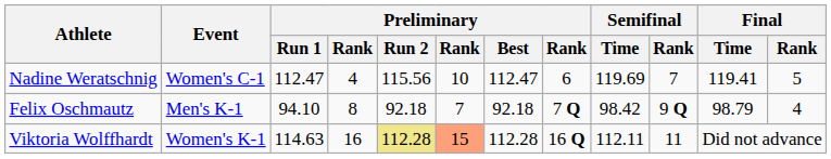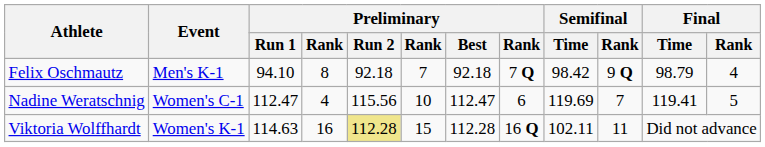 <table class="wikitable" style="font-size:90%">
 <tr>
 <th rowspan=2>Athlete</th>
 <th rowspan=2>Event</th>
 <th colspan=6>Preliminary</th>
 <th colspan=2>Semifinal</th>
 <th colspan=2>Final</th>
 </tr>
 <tr style="font-size:95%">
 <th>Run 1</th>
 <th>Rank</th>
 <th>Run 2</th>
 <th>Rank</th>
 <th>Best</th>
 <th>Rank</th>
 <th>Time</th>
 <th>Rank</th>
 <th>Time</th>
 <th>Rank</th>
 </tr>
 <tr align=center>
+<td align=left><a href='#'>Felix Oschmautz</a></td>
+<td align=left><a href='#'>Men's K-1</a></td>
+<td>94.10</td>
+<td>8</td>
+<td>92.18</td>
+<td>7</td>
+<td>92.18</td>
+<td>7 <strong>Q</strong></td>
+<td>98.42</td>
+<td>9 <strong>Q</strong></td>
+<td>98.79</td>
+<td>4</td>
+</tr>
+<tr align=center>
 <td align=left><a href='#'>Nadine Weratschnig</a></td>
 <td align=left><a href='#'>Women's C-1</a></td>
 <td>112.47</td>
 <td>4</td>
 <td>115.56</td>
 <td>10</td>
 <td>112.47</td>
 <td>6</td>
 <td>119.69</td>
 <td>7</td>
 <td>119.41</td>
 <td>5</td>
 </tr>
 <tr align=center>
-<td align=left><a href='#'>Felix Oschmautz</a></td>
-<td align=left><a href='#'>Men's K-1</a></td>
-<td>94.10</td>
-<td>8</td>
-<td>92.18</td>
-<td>7</td>
-<td>92.18</td>
-<td>7 <strong>Q</strong></td>
-<td>98.42</td>
-<td>9 <strong>Q</strong></td>
-<td>98.79</td>
-<td>4</td>
-</tr>
-<tr align=center>
 <td align=left><a href='#'>Viktoria Wolffhardt</a></td>
 <td align=left><a href='#'>Women's K-1</a></td>
 <td>114.63</td>
 <td>16</td>
 <td style="background: khaki;">112.28</td>
-<td style="background: lightsalmon;">15</td>
+<td>15</td>
 <td>112.28</td>
 <td>16 <strong>Q</strong></td>
-<td>112.11</td>
+<td>102.11</td>
 <td>11</td>
 <td colspan=2>Did not advance</td>
 </tr>
 </table>
